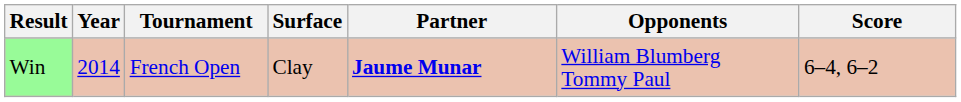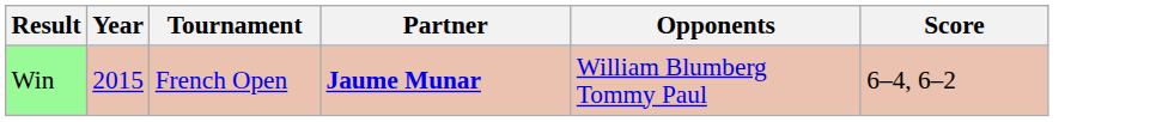 <table class="sortable wikitable">
 <tr>
 <th style="width:40px;">Result</th>
 <th style="width:30px;">Year</th>
 <th style="width:100px;">Tournament</th>
-<th style="width:50px;">Surface</th>
 <th style="width:150px;">Partner</th>
 <th style="width:175px;">Opponents</th>
 <th style="width:110px;" class="unsortable">Score</th>
 </tr>
 <tr style="background:#ebc2af;">
 <td style="background:#98fb98;">Win</td>
-<td><a href='#'>2014</a></td>
+<td><a href='#'>2015</a></td>
 <td><a href='#'>French Open</a></td>
-<td>Clay</td>
 <td><strong> <a href='#'>Jaume Munar</a></strong></td>
 <td> <a href='#'>William Blumberg</a> <br>  <a href='#'>Tommy Paul</a></td>
 <td>6–4, 6–2</td>
 </tr>
 </table>
